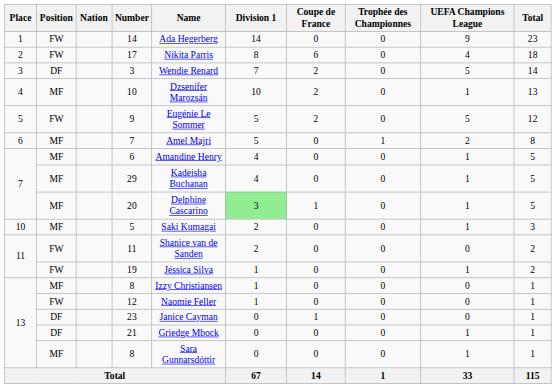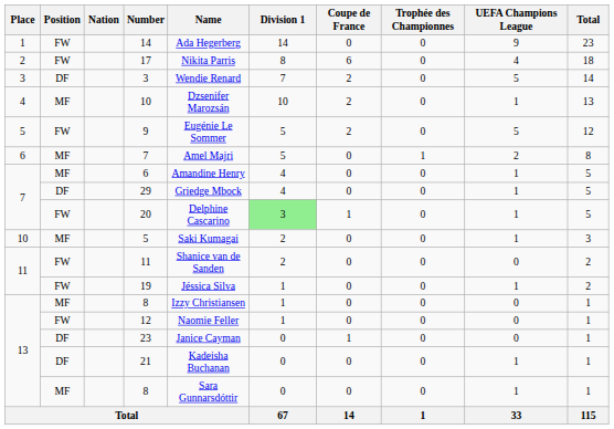 <table class="wikitable" style="font-size: 95%; text-align: center;">
 <tr>
 <th width=60>Place</th>
 <th width=60>Position</th>
 <th width=60>Nation</th>
 <th width=60>Number</th>
 <th width=150>Name</th>
 <th width=150>Division 1</th>
 <th width=150>Coupe de France</th>
 <th width=150>Trophée des Championnes</th>
 <th width=250>UEFA Champions League</th>
 <th width=80>Total</th>
 </tr>
 <tr>
 <td>1</td>
 <td>FW</td>
 <td></td>
 <td>14</td>
 <td><a href='#'>Ada Hegerberg</a></td>
 <td>14</td>
 <td>0</td>
 <td>0</td>
 <td>9</td>
 <td>23</td>
 </tr>
 <tr>
 <td>2</td>
 <td>FW</td>
 <td></td>
 <td>17</td>
 <td><a href='#'>Nikita Parris</a></td>
 <td>8</td>
 <td>6</td>
 <td>0</td>
 <td>4</td>
 <td>18</td>
 </tr>
 <tr>
 <td>3</td>
 <td>DF</td>
 <td></td>
 <td>3</td>
 <td><a href='#'>Wendie Renard</a></td>
 <td>7</td>
 <td>2</td>
 <td>0</td>
 <td>5</td>
 <td>14</td>
 </tr>
 <tr>
 <td>4</td>
 <td>MF</td>
 <td></td>
 <td>10</td>
 <td><a href='#'>Dzsenifer Marozsán</a></td>
 <td>10</td>
 <td>2</td>
 <td>0</td>
 <td>1</td>
 <td>13</td>
 </tr>
 <tr>
 <td>5</td>
 <td>FW</td>
 <td></td>
 <td>9</td>
 <td><a href='#'>Eugénie Le Sommer</a></td>
 <td>5</td>
 <td>2</td>
 <td>0</td>
 <td>5</td>
 <td>12</td>
 </tr>
 <tr>
 <td>6</td>
 <td>MF</td>
 <td></td>
 <td>7</td>
 <td><a href='#'>Amel Majri</a></td>
 <td>5</td>
 <td>0</td>
 <td>1</td>
 <td>2</td>
 <td>8</td>
 </tr>
 <tr>
 <td rowspan="3">7</td>
 <td>MF</td>
 <td></td>
 <td>6</td>
 <td><a href='#'>Amandine Henry</a></td>
 <td>4</td>
 <td>0</td>
 <td>0</td>
 <td>1</td>
 <td>5</td>
 </tr>
 <tr>
-<td>MF</td>
+<td>DF</td>
 <td></td>
 <td>29</td>
-<td><a href='#'>Kadeisha Buchanan</a></td>
+<td><a href='#'>Griedge Mbock</a></td>
 <td>4</td>
 <td>0</td>
 <td>0</td>
 <td>1</td>
 <td>5</td>
 </tr>
 <tr>
-<td>MF</td>
+<td>FW</td>
 <td></td>
 <td>20</td>
 <td><a href='#'>Delphine Cascarino</a></td>
 <td style="background: lightgreen;">3</td>
 <td>1</td>
 <td>0</td>
 <td>1</td>
 <td>5</td>
 </tr>
 <tr>
 <td>10</td>
 <td>MF</td>
 <td></td>
 <td>5</td>
 <td><a href='#'>Saki Kumagai</a></td>
 <td>2</td>
 <td>0</td>
 <td>0</td>
 <td>1</td>
 <td>3</td>
 </tr>
 <tr>
 <td rowspan="2">11</td>
 <td>FW</td>
 <td></td>
 <td>11</td>
 <td><a href='#'>Shanice van de Sanden</a></td>
 <td>2</td>
 <td>0</td>
 <td>0</td>
 <td>0</td>
 <td>2</td>
 </tr>
 <tr>
 <td>FW</td>
 <td></td>
 <td>19</td>
 <td><a href='#'>Jéssica Silva</a></td>
 <td>1</td>
 <td>0</td>
 <td>0</td>
 <td>1</td>
 <td>2</td>
 </tr>
 <tr>
 <td rowspan="5">13</td>
 <td>MF</td>
 <td></td>
 <td>8</td>
 <td><a href='#'>Izzy Christiansen</a></td>
 <td>1</td>
 <td>0</td>
 <td>0</td>
 <td>0</td>
 <td>1</td>
 </tr>
 <tr>
 <td>FW</td>
 <td></td>
 <td>12</td>
 <td><a href='#'>Naomie Feller</a></td>
 <td>1</td>
 <td>0</td>
 <td>0</td>
 <td>0</td>
 <td>1</td>
 </tr>
 <tr>
 <td>DF</td>
 <td></td>
 <td>23</td>
 <td><a href='#'>Janice Cayman</a></td>
 <td>0</td>
 <td>1</td>
 <td>0</td>
 <td>0</td>
 <td>1</td>
 </tr>
 <tr>
 <td>DF</td>
 <td></td>
 <td>21</td>
-<td><a href='#'>Griedge Mbock</a></td>
+<td><a href='#'>Kadeisha Buchanan</a></td>
 <td>0</td>
 <td>0</td>
 <td>0</td>
 <td>1</td>
 <td>1</td>
 </tr>
 <tr>
 <td>MF</td>
 <td></td>
 <td>8</td>
 <td><a href='#'>Sara Gunnarsdóttir</a></td>
 <td>0</td>
 <td>0</td>
 <td>0</td>
 <td>1</td>
 <td>1</td>
 </tr>
 <tr>
 <th colspan=5>Total</th>
 <th>67</th>
 <th>14</th>
 <th>1</th>
 <th>33</th>
 <th>115</th>
 </tr>
 </table>
